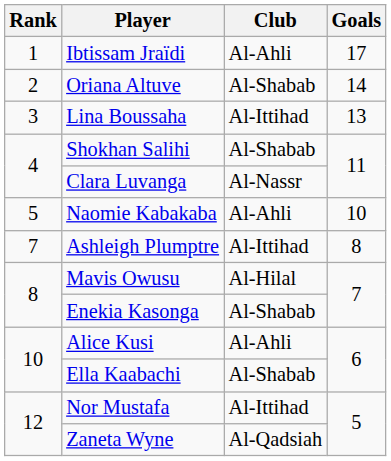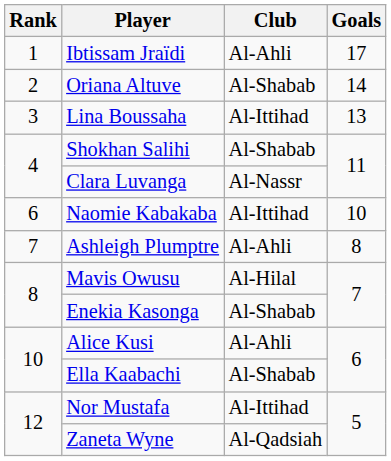 <table class="wikitable" style="text-align:center">
 <tr>
 <th>Rank</th>
 <th>Player</th>
 <th>Club</th>
 <th>Goals</th>
 </tr>
 <tr>
 <td>1</td>
 <td align="left"> <a href='#'>Ibtissam Jraïdi</a></td>
 <td align="left">Al-Ahli</td>
 <td>17</td>
 </tr>
 <tr>
 <td>2</td>
 <td align="left"> <a href='#'>Oriana Altuve</a></td>
 <td align="left">Al-Shabab</td>
 <td>14</td>
 </tr>
 <tr>
 <td>3</td>
 <td align="left"> <a href='#'>Lina Boussaha</a></td>
 <td align="left">Al-Ittihad</td>
 <td>13</td>
 </tr>
 <tr>
 <td rowspan=2>4</td>
 <td align="left"> <a href='#'>Shokhan Salihi</a></td>
 <td align="left">Al-Shabab</td>
 <td rowspan=2>11</td>
 </tr>
 <tr>
 <td align="left"> <a href='#'>Clara Luvanga</a></td>
 <td align="left">Al-Nassr</td>
 </tr>
 <tr>
-<td>5</td>
+<td>6</td>
 <td align="left"> <a href='#'>Naomie Kabakaba</a></td>
-<td align="left">Al-Ahli</td>
+<td align="left">Al-Ittihad</td>
 <td>10</td>
 </tr>
 <tr>
 <td>7</td>
 <td align="left"> <a href='#'>Ashleigh Plumptre</a></td>
-<td align="left">Al-Ittihad</td>
+<td align="left">Al-Ahli</td>
 <td>8</td>
 </tr>
 <tr>
 <td rowspan=2>8</td>
 <td align="left"> <a href='#'>Mavis Owusu</a></td>
 <td align="left">Al-Hilal</td>
 <td rowspan=2>7</td>
 </tr>
 <tr>
 <td align="left"> <a href='#'>Enekia Kasonga</a></td>
 <td align="left">Al-Shabab</td>
 </tr>
 <tr>
 <td rowspan=2>10</td>
 <td align="left"> <a href='#'>Alice Kusi</a></td>
 <td align="left">Al-Ahli</td>
 <td rowspan=2>6</td>
 </tr>
 <tr>
 <td align="left"> <a href='#'>Ella Kaabachi</a></td>
 <td align="left">Al-Shabab</td>
 </tr>
 <tr>
 <td rowspan=2>12</td>
 <td align="left"> <a href='#'>Nor Mustafa</a></td>
 <td align="left">Al-Ittihad</td>
 <td rowspan=2>5</td>
 </tr>
 <tr>
 <td align="left"> <a href='#'>Zaneta Wyne</a></td>
 <td align="left">Al-Qadsiah</td>
 </tr>
 </table>
